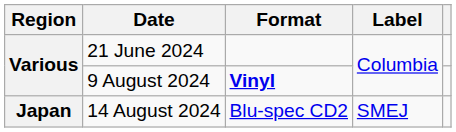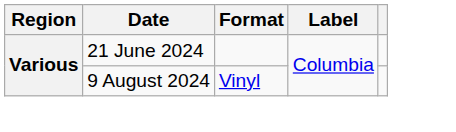 <table class="wikitable plainrowheaders">
 <tr>
 <th scope="col">Region</th>
 <th scope="col">Date</th>
 <th scope="col">Format</th>
 <th scope="col">Label</th>
 <th scope="col"></th>
 </tr>
 <tr>
 <th scope="row" rowspan="2">Various</th>
 <td>21 June 2024</td>
 <td></td>
 <td rowspan="2"><a href='#'>Columbia</a></td>
 <td style="text-align:center"></td>
 </tr>
 <tr>
 <td>9 August 2024</td>
-<td><strong><a href='#'>Vinyl</a></strong></td>
-<td style="text-align:center"></td>
-</tr>
-<tr>
-<th scope="row">Japan</th>
-<td>14 August 2024</td>
-<td><a href='#'>Blu-spec CD2</a></td>
-<td><a href='#'>SMEJ</a></td>
+<td><a href='#'>Vinyl</a></td>
 <td style="text-align:center"></td>
 </tr>
 </table>
